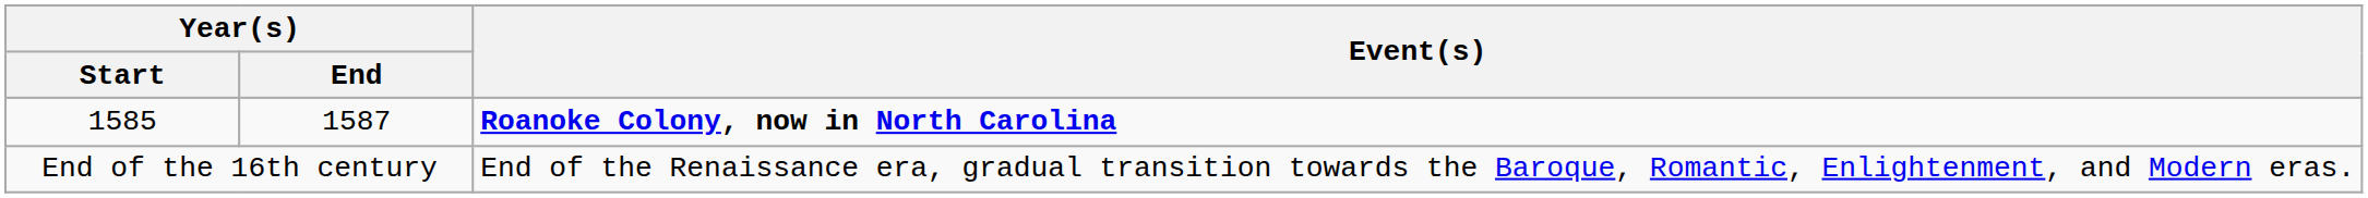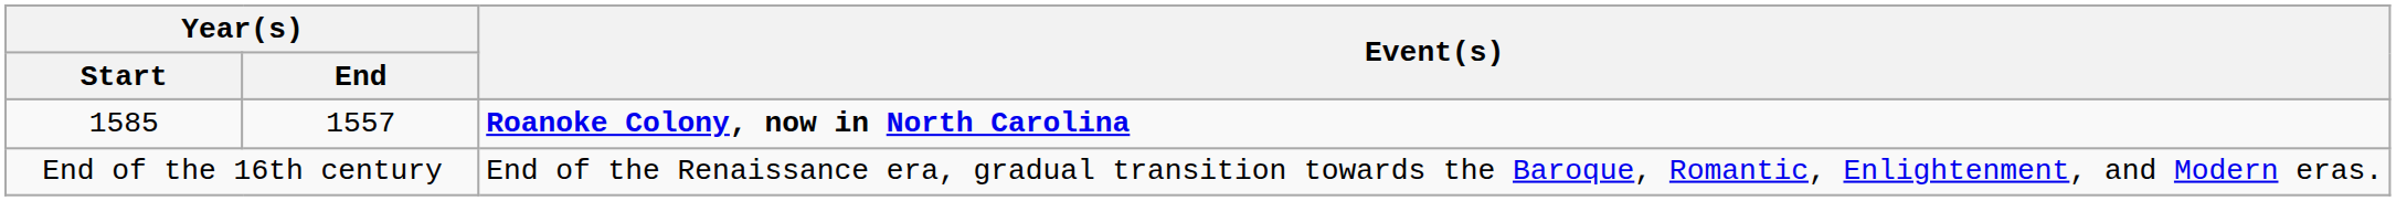 <table class="wikitable">
 <tr>
 <th colspan="2">Year(s)</th>
 <th rowspan="2">Event(s)</th>
 </tr>
 <tr>
 <th style="width:100px;">Start</th>
 <th style="width:100px;">End</th>
 </tr>
 <tr>
 <td style="text-align:center;">1585</td>
-<td style="text-align:center;">1587</td>
+<td style="text-align:center;">1557</td>
 <td><strong><a href='#'>Roanoke Colony</a>, now in <a href='#'>North Carolina</a></strong></td>
 </tr>
 <tr>
 <td colspan="2" style="text-align:center;">End of the 16th century</td>
 <td>End of the Renaissance era, gradual transition towards the <a href='#'>Baroque</a>, <a href='#'>Romantic</a>, <a href='#'>Enlightenment</a>, and <a href='#'>Modern</a> eras.</td>
 </tr>
 </table>
